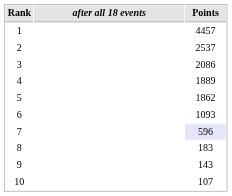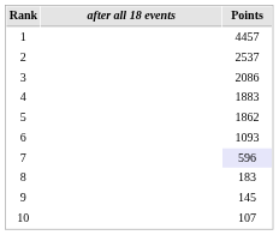 <table cellspacing="1" cellpadding="3" style="border:1px solid #AAAAAA;font-size:86%">
 <tr style="background-color: #E4E4E4;">
 <th style="border-bottom:1px solid #AAAAAA; width: 10px;">Rank</th>
 <th style="border-bottom:1px solid #AAAAAA; width: 200px;"><em>after all 18 events</em></th>
 <th style="border-bottom:1px solid #AAAAAA; width: 50px;">Points</th>
 </tr>
 <tr>
 <td align=center>1</td>
 <td><strong></strong></td>
 <td align=center>4457</td>
 </tr>
 <tr>
 <td align=center>2</td>
 <td></td>
 <td align=center>2537</td>
 </tr>
 <tr>
 <td align=center>3</td>
 <td></td>
 <td align=center>2086</td>
 </tr>
 <tr>
 <td align=center>4</td>
 <td></td>
-<td align=center>1889</td>
+<td align=center>1883</td>
 </tr>
 <tr>
 <td align=center>5</td>
 <td></td>
 <td align=center>1862</td>
 </tr>
 <tr>
 <td align=center>6</td>
 <td></td>
 <td align=center>1093</td>
 </tr>
 <tr>
 <td align=center>7</td>
 <td></td>
 <td align=center style="background: lavender;">596</td>
 </tr>
 <tr>
 <td align=center>8</td>
 <td></td>
 <td align=center>183</td>
 </tr>
 <tr>
 <td align=center>9</td>
 <td></td>
-<td align=center>143</td>
+<td align=center>145</td>
 </tr>
 <tr>
 <td align=center>10</td>
 <td></td>
 <td align=center>107</td>
 </tr>
 </table>
